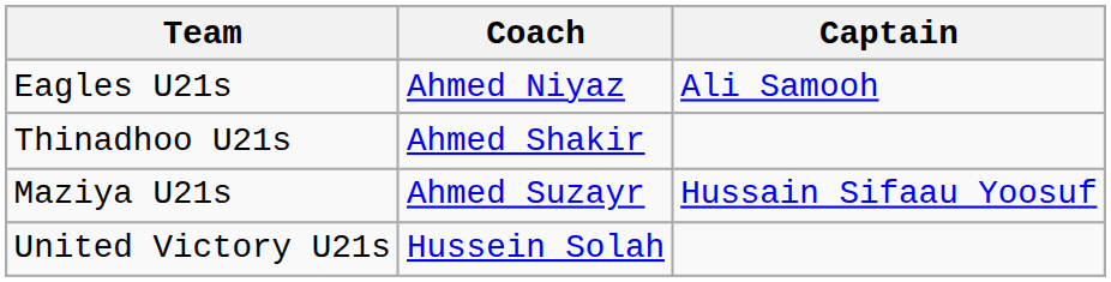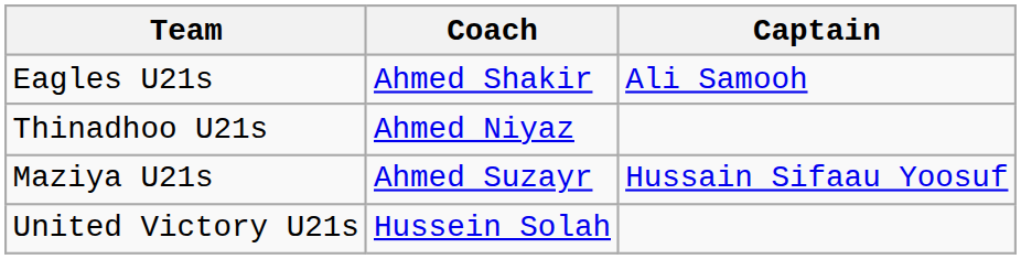 <table class="wikitable sortable" style="text-align: left;">
 <tr>
 <th>Team</th>
 <th>Coach</th>
 <th>Captain</th>
 </tr>
 <tr>
 <td>Eagles U21s</td>
-<td> <a href='#'>Ahmed Niyaz</a></td>
+<td> <a href='#'>Ahmed Shakir</a></td>
 <td> <a href='#'>Ali Samooh</a></td>
 </tr>
 <tr>
 <td>Thinadhoo U21s</td>
-<td> <a href='#'>Ahmed Shakir</a></td>
+<td> <a href='#'>Ahmed Niyaz</a></td>
 <td></td>
 </tr>
 <tr>
 <td>Maziya U21s</td>
 <td> <a href='#'>Ahmed Suzayr</a></td>
 <td> <a href='#'>Hussain Sifaau Yoosuf</a></td>
 </tr>
 <tr>
 <td>United Victory U21s</td>
 <td> <a href='#'>Hussein Solah</a></td>
 <td></td>
 </tr>
 </table>
